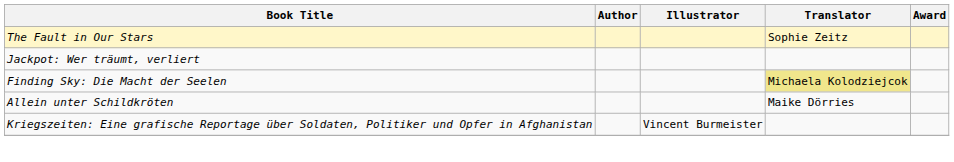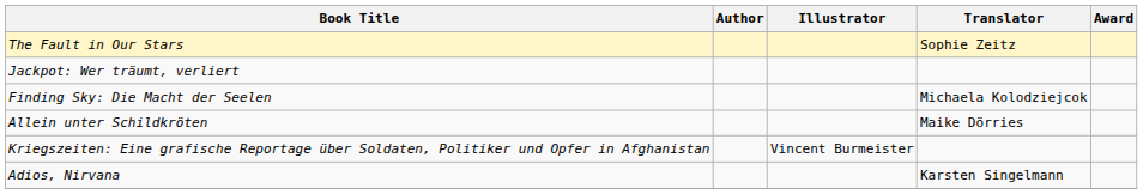 <table class="wikitable sortable mw-collapsible" style="font-size:1.00em; line-height:1.5em;">
 <tr>
 <th scope="col">Book Title</th>
 <th scope="col">Author</th>
 <th scope="col">Illustrator</th>
 <th scope="col">Translator</th>
 <th scope="col">Award</th>
 </tr>
 <tr style="background:#fff7c9">
 <td><em>The Fault in Our Stars</em></td>
 <td></td>
 <td></td>
 <td>Sophie Zeitz</td>
 <td> </td>
 </tr>
 <tr>
 <td><em>Jackpot: Wer träumt, verliert</em></td>
 <td></td>
 <td></td>
 <td></td>
 <td></td>
 </tr>
 <tr>
 <td><em>Finding Sky: Die Macht der Seelen</em></td>
 <td></td>
 <td></td>
-<td style="background: khaki;">Michaela Kolodziejcok</td>
+<td>Michaela Kolodziejcok</td>
 <td></td>
 </tr>
 <tr>
 <td><em>Allein unter Schildkröten</em></td>
 <td></td>
 <td></td>
 <td>Maike Dörries</td>
 <td></td>
 </tr>
 <tr>
 <td><em>Kriegszeiten: Eine grafische Reportage über Soldaten, Politiker und Opfer in Afghanistan</em></td>
 <td></td>
 <td>Vincent Burmeister</td>
 <td></td>
 <td></td>
 </tr>
+<tr>
+<td><em>Adios, Nirvana</em></td>
+<td></td>
+<td></td>
+<td>Karsten Singelmann</td>
+<td></td>
+</tr>
 <tr style="background:#fff7c9">
 </tr>
 </table>
